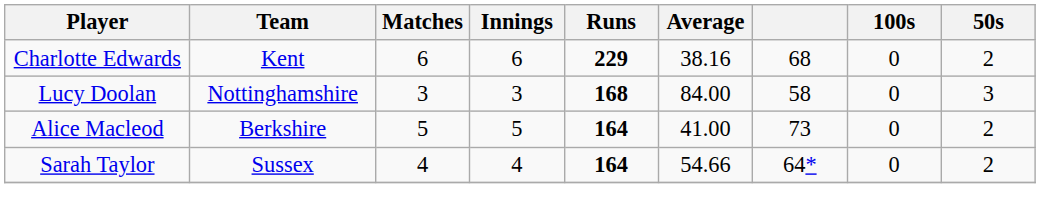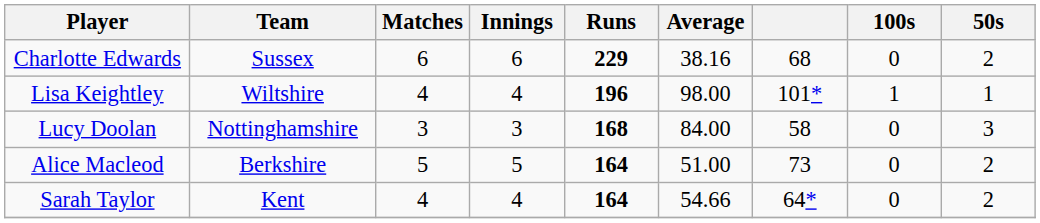 <table class="wikitable" style="text-align:center;">
 <tr>
 <th width=125>Player</th>
 <th width=125>Team</th>
 <th width=60>Matches</th>
 <th width=60>Innings</th>
 <th width=60>Runs</th>
 <th width=60>Average</th>
 <th width=60></th>
 <th width=60>100s</th>
 <th width=60>50s</th>
 </tr>
 <tr>
 <td><a href='#'>Charlotte Edwards</a></td>
-<td><a href='#'>Kent</a></td>
+<td><a href='#'>Sussex</a></td>
 <td>6</td>
 <td>6</td>
 <td><strong>229</strong></td>
 <td>38.16</td>
 <td>68</td>
 <td>0</td>
 <td>2</td>
+</tr>
+<tr>
+<td><a href='#'>Lisa Keightley</a></td>
+<td><a href='#'>Wiltshire</a></td>
+<td>4</td>
+<td>4</td>
+<td><strong>196</strong></td>
+<td>98.00</td>
+<td>101<a href='#'>*</a></td>
+<td>1</td>
+<td>1</td>
 </tr>
 <tr>
 <td><a href='#'>Lucy Doolan</a></td>
 <td><a href='#'>Nottinghamshire</a></td>
 <td>3</td>
 <td>3</td>
 <td><strong>168</strong></td>
 <td>84.00</td>
 <td>58</td>
 <td>0</td>
 <td>3</td>
 </tr>
 <tr>
 <td><a href='#'>Alice Macleod</a></td>
 <td><a href='#'>Berkshire</a></td>
 <td>5</td>
 <td>5</td>
 <td><strong>164</strong></td>
-<td>41.00</td>
+<td>51.00</td>
 <td>73</td>
 <td>0</td>
 <td>2</td>
 </tr>
 <tr>
 <td><a href='#'>Sarah Taylor</a></td>
-<td><a href='#'>Sussex</a></td>
+<td><a href='#'>Kent</a></td>
 <td>4</td>
 <td>4</td>
 <td><strong>164</strong></td>
 <td>54.66</td>
 <td>64<a href='#'>*</a></td>
 <td>0</td>
 <td>2</td>
 </tr>
 <tr>
 </tr>
 </table>
